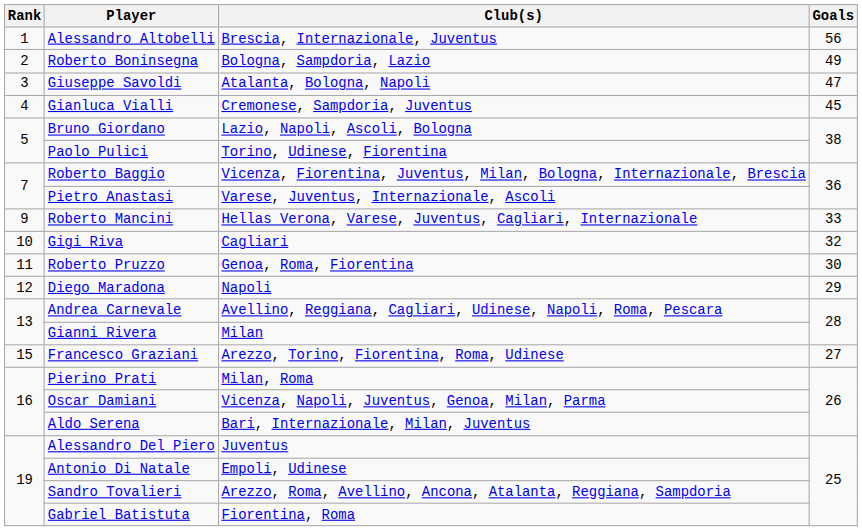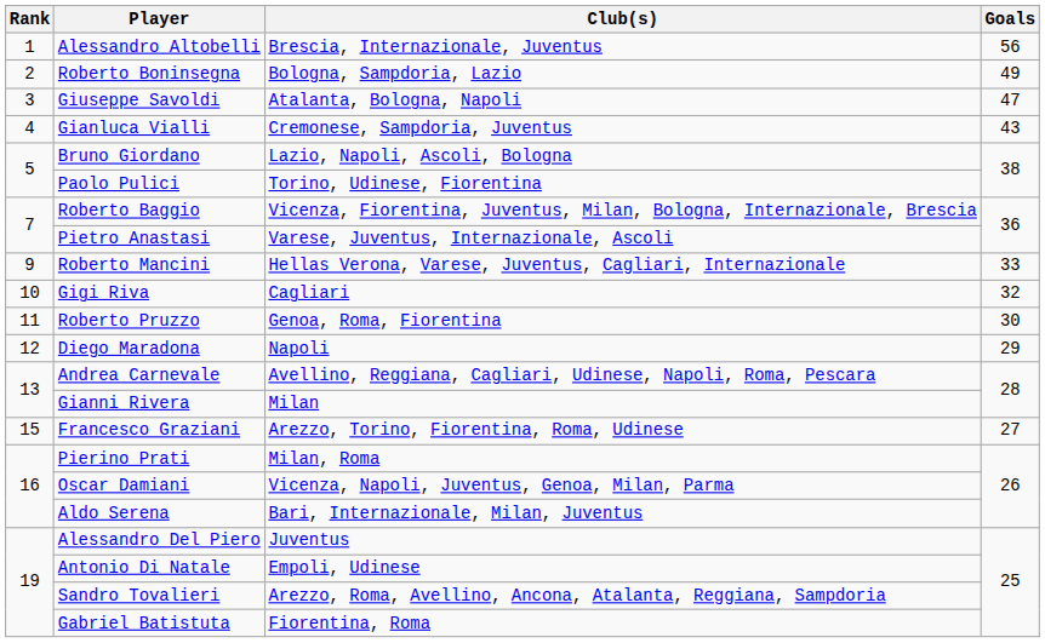 <table class="wikitable sortable" style="text-align:center">
 <tr>
 <th>Rank</th>
 <th>Player</th>
 <th>Club(s)</th>
 <th>Goals</th>
 </tr>
 <tr>
 <td>1</td>
 <td align="left"><strong></strong> <a href='#'>Alessandro Altobelli</a></td>
 <td align="left"><a href='#'>Brescia</a>, <a href='#'>Internazionale</a>, <a href='#'>Juventus</a></td>
 <td>56</td>
 </tr>
 <tr>
 <td>2</td>
 <td align="left"><strong></strong> <a href='#'>Roberto Boninsegna</a></td>
 <td align="left"><a href='#'>Bologna</a>, <a href='#'>Sampdoria</a>, <a href='#'>Lazio</a></td>
 <td>49</td>
 </tr>
 <tr>
 <td>3</td>
 <td align="left"><strong></strong> <a href='#'>Giuseppe Savoldi</a></td>
 <td align="left"><a href='#'>Atalanta</a>, <a href='#'>Bologna</a>, <a href='#'>Napoli</a></td>
 <td>47</td>
 </tr>
 <tr>
 <td>4</td>
 <td align="left"><strong></strong> <a href='#'>Gianluca Vialli</a></td>
 <td align="left"><a href='#'>Cremonese</a>, <a href='#'>Sampdoria</a>, <a href='#'>Juventus</a></td>
-<td>45</td>
+<td>43</td>
 </tr>
 <tr>
 <td rowspan="2">5</td>
 <td align="left"><strong></strong> <a href='#'>Bruno Giordano</a></td>
 <td align="left"><a href='#'>Lazio</a>, <a href='#'>Napoli</a>, <a href='#'>Ascoli</a>, <a href='#'>Bologna</a></td>
 <td rowspan="2">38</td>
 </tr>
 <tr>
 <td align="left"><strong></strong> <a href='#'>Paolo Pulici</a></td>
 <td align="left"><a href='#'>Torino</a>, <a href='#'>Udinese</a>, <a href='#'>Fiorentina</a></td>
 </tr>
 <tr>
 <td rowspan="2">7</td>
 <td align="left"><strong></strong> <a href='#'>Roberto Baggio</a></td>
 <td align="left"><a href='#'>Vicenza</a>, <a href='#'>Fiorentina</a>, <a href='#'>Juventus</a>, <a href='#'>Milan</a>, <a href='#'>Bologna</a>, <a href='#'>Internazionale</a>, <a href='#'>Brescia</a></td>
 <td rowspan="2">36</td>
 </tr>
 <tr>
 <td align="left"><strong></strong> <a href='#'>Pietro Anastasi</a></td>
 <td align="left"><a href='#'>Varese</a>, <a href='#'>Juventus</a>, <a href='#'>Internazionale</a>, <a href='#'>Ascoli</a></td>
 </tr>
 <tr>
 <td>9</td>
 <td align="left"><strong></strong> <a href='#'>Roberto Mancini</a></td>
 <td align="left"><a href='#'>Hellas Verona</a>, <a href='#'>Varese</a>, <a href='#'>Juventus</a>, <a href='#'>Cagliari</a>, <a href='#'>Internazionale</a></td>
 <td>33</td>
 </tr>
 <tr>
 <td>10</td>
 <td align="left"><strong></strong> <a href='#'>Gigi Riva</a></td>
 <td align="left"><a href='#'>Cagliari</a></td>
 <td>32</td>
 </tr>
 <tr>
 <td>11</td>
 <td align="left"><strong></strong> <a href='#'>Roberto Pruzzo</a></td>
 <td align="left"><a href='#'>Genoa</a>, <a href='#'>Roma</a>, <a href='#'>Fiorentina</a></td>
 <td>30</td>
 </tr>
 <tr>
 <td>12</td>
 <td align="left"><strong></strong> <a href='#'>Diego Maradona</a></td>
 <td align="left"><a href='#'>Napoli</a></td>
 <td>29</td>
 </tr>
 <tr>
 <td rowspan="2">13</td>
 <td align="left"><strong></strong> <a href='#'>Andrea Carnevale</a></td>
 <td align="left"><a href='#'>Avellino</a>, <a href='#'>Reggiana</a>, <a href='#'>Cagliari</a>, <a href='#'>Udinese</a>, <a href='#'>Napoli</a>, <a href='#'>Roma</a>, <a href='#'>Pescara</a></td>
 <td rowspan="2">28</td>
 </tr>
 <tr>
 <td align="left"><strong></strong> <a href='#'>Gianni Rivera</a></td>
 <td align="left"><a href='#'>Milan</a></td>
 </tr>
 <tr>
 <td>15</td>
 <td align="left"><strong></strong> <a href='#'>Francesco Graziani</a></td>
 <td align="left"><a href='#'>Arezzo</a>, <a href='#'>Torino</a>, <a href='#'>Fiorentina</a>, <a href='#'>Roma</a>, <a href='#'>Udinese</a></td>
 <td>27</td>
 </tr>
 <tr>
 <td rowspan="3">16</td>
 <td align="left"><strong></strong> <a href='#'>Pierino Prati</a></td>
 <td align="left"><a href='#'>Milan</a>, <a href='#'>Roma</a></td>
 <td rowspan="3">26</td>
 </tr>
 <tr>
 <td align="left"><strong></strong> <a href='#'>Oscar Damiani</a></td>
 <td align="left"><a href='#'>Vicenza</a>, <a href='#'>Napoli</a>, <a href='#'>Juventus</a>, <a href='#'>Genoa</a>, <a href='#'>Milan</a>, <a href='#'>Parma</a></td>
 </tr>
 <tr>
 <td align="left"><strong></strong> <a href='#'>Aldo Serena</a></td>
 <td align="left"><a href='#'>Bari</a>, <a href='#'>Internazionale</a>, <a href='#'>Milan</a>, <a href='#'>Juventus</a></td>
 </tr>
 <tr>
 <td rowspan="4">19</td>
 <td align="left"><strong></strong> <a href='#'>Alessandro Del Piero</a></td>
 <td align="left"><a href='#'>Juventus</a></td>
 <td rowspan="4">25</td>
 </tr>
 <tr>
 <td align="left"><strong></strong> <a href='#'>Antonio Di Natale</a></td>
 <td align="left"><a href='#'>Empoli</a>, <a href='#'>Udinese</a></td>
 </tr>
 <tr>
 <td align="left"><strong></strong> <a href='#'>Sandro Tovalieri</a></td>
 <td align="left"><a href='#'>Arezzo</a>, <a href='#'>Roma</a>, <a href='#'>Avellino</a>, <a href='#'>Ancona</a>, <a href='#'>Atalanta</a>, <a href='#'>Reggiana</a>, <a href='#'>Sampdoria</a></td>
 </tr>
 <tr>
 <td align="left"><strong></strong> <a href='#'>Gabriel Batistuta</a></td>
 <td align="left"><a href='#'>Fiorentina</a>, <a href='#'>Roma</a></td>
 </tr>
 </table>
